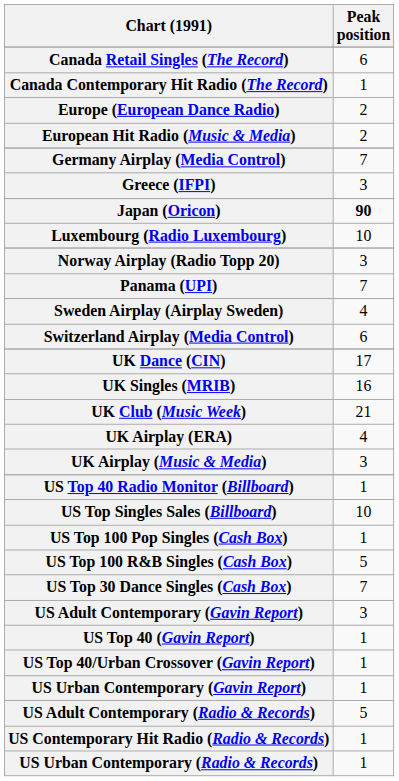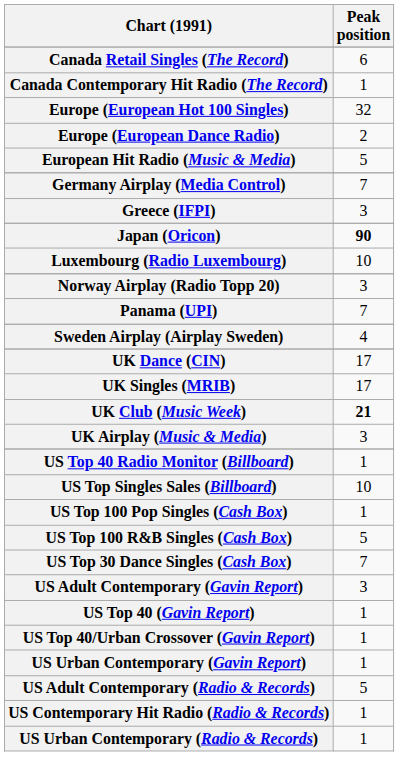 <table class="wikitable sortable plainrowheaders" style="text-align:center;">
 <tr>
 <th scope="col">Chart (1991)</th>
 <th scope="col">Peak <br>position</th>
 </tr>
 <tr>
 </tr>
 <tr>
 </tr>
 <tr>
 </tr>
 <tr>
 </tr>
 <tr>
 </tr>
 <tr>
 <th scope="row">Canada <a href='#'>Retail Singles</a> (<em><a href='#'>The Record</a></em>)</th>
 <td align="center">6</td>
 </tr>
 <tr>
 <th scope="row">Canada Contemporary Hit Radio (<em><a href='#'>The Record</a></em>)</th>
 <td align="center">1</td>
 </tr>
 <tr>
+<th scope="row">Europe (<a href='#'>European Hot 100 Singles</a>)</th>
+<td align="center">32</td>
+</tr>
+<tr>
 <th scope="row">Europe (<a href='#'>European Dance Radio</a>)</th>
 <td align="center">2</td>
 </tr>
 <tr>
 <th scope="row">European Hit Radio (<em><a href='#'>Music & Media</a></em>)</th>
-<td align="center">2</td>
+<td align="center">5</td>
 </tr>
 <tr>
 </tr>
 <tr>
 <th scope="row">Germany Airplay (<a href='#'>Media Control</a>)</th>
 <td>7</td>
 </tr>
 <tr>
 <th scope="row">Greece (<a href='#'>IFPI</a>)</th>
 <td align="center">3</td>
 </tr>
 <tr>
 </tr>
 <tr>
 <th scope="row">Japan (<a href='#'>Oricon</a>)</th>
 <td align="center"><strong>90</strong></td>
 </tr>
 <tr>
 <th scope="row">Luxembourg (<a href='#'>Radio Luxembourg</a>)</th>
 <td>10</td>
 </tr>
 <tr>
 </tr>
 <tr>
 </tr>
 <tr>
 </tr>
 <tr>
 <th scope="row">Norway Airplay (Radio Topp 20)</th>
 <td align="center">3</td>
 </tr>
 <tr>
 <th scope="row">Panama (<a href='#'>UPI</a>)</th>
 <td style="text-align:center;">7</td>
 </tr>
 <tr>
 </tr>
 <tr>
 <th scope="row">Sweden Airplay (Airplay Sweden)</th>
 <td>4</td>
 </tr>
 <tr>
-<th scope="row">Switzerland Airplay (<a href='#'>Media Control</a>)</th>
-<td>6</td>
-</tr>
-<tr>
 </tr>
 <tr>
 <th scope="row">UK <a href='#'>Dance</a> (<a href='#'>CIN</a>)</th>
 <td align="center">17</td>
 </tr>
 <tr>
 <th scope="row">UK Singles (<a href='#'>MRIB</a>)</th>
-<td>16</td>
+<td>17</td>
 </tr>
 <tr>
 <th scope="row">UK <a href='#'>Club</a> (<em><a href='#'>Music Week</a></em>)<br></th>
-<td align="center">21</td>
-</tr>
-<tr>
-<th scope="row">UK Airplay (ERA)</th>
-<td>4</td>
+<td align="center"><strong>21</strong></td>
 </tr>
 <tr>
 <th scope="row">UK Airplay (<em><a href='#'>Music & Media</a></em>)</th>
 <td>3</td>
 </tr>
 <tr>
 </tr>
 <tr>
 </tr>
 <tr>
 </tr>
 <tr>
 </tr>
 <tr>
 </tr>
 <tr>
 <th scope="row">US <a href='#'>Top 40 Radio Monitor</a> (<em><a href='#'>Billboard</a></em>)</th>
 <td align="center">1</td>
 </tr>
 <tr>
 <th scope="row">US Top  Singles Sales (<em><a href='#'>Billboard</a></em>)</th>
 <td align="center">10</td>
 </tr>
 <tr>
 <th scope="row">US Top 100 Pop Singles (<em><a href='#'>Cash Box</a></em>)</th>
 <td align="center">1</td>
 </tr>
 <tr>
 <th scope="row">US Top 100 R&B Singles (<em><a href='#'>Cash Box</a></em>)</th>
 <td>5</td>
 </tr>
 <tr>
 <th scope="row">US Top 30 Dance Singles (<em><a href='#'>Cash Box</a></em>)</th>
 <td>7</td>
 </tr>
 <tr>
 <th scope="row">US Adult Contemporary (<em><a href='#'>Gavin Report</a></em>)</th>
 <td align="center">3</td>
 </tr>
 <tr>
 <th scope="row">US Top 40 (<em><a href='#'>Gavin Report</a></em>)</th>
 <td align="center">1</td>
 </tr>
 <tr>
 <th scope="row">US Top 40/Urban Crossover (<em><a href='#'>Gavin Report</a></em>)</th>
 <td align="center">1</td>
 </tr>
 <tr>
 <th scope="row">US Urban Contemporary (<em><a href='#'>Gavin Report</a></em>)</th>
 <td align="center">1</td>
 </tr>
 <tr>
 <th scope="row">US Adult Contemporary (<em><a href='#'>Radio & Records</a></em>)</th>
 <td align="center">5</td>
 </tr>
 <tr>
 <th scope="row">US Contemporary Hit Radio (<em><a href='#'>Radio & Records</a></em>)</th>
 <td align="center">1</td>
 </tr>
 <tr>
 <th scope="row">US Urban Contemporary (<em><a href='#'>Radio & Records</a></em>)</th>
 <td align="center">1</td>
 </tr>
 </table>
